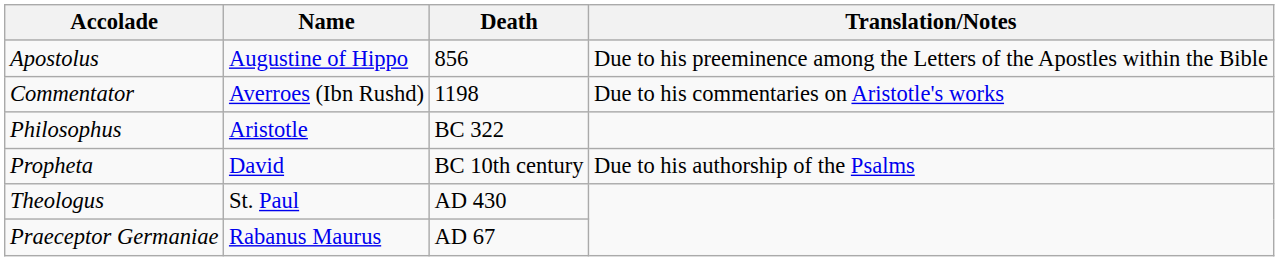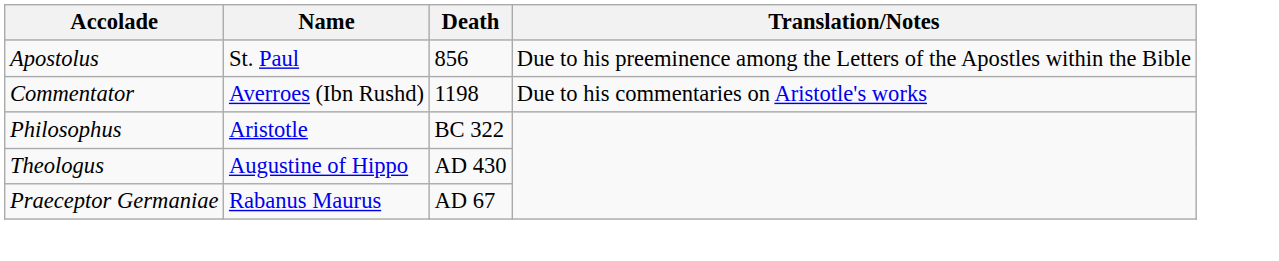 <table class="wikitable sortable">
 <tr>
 <th>Accolade</th>
 <th>Name</th>
 <th>Death</th>
 <th>Translation/Notes</th>
 </tr>
 <tr>
 <td><em>Apostolus</em></td>
-<td><a href='#'>Augustine of Hippo</a></td>
+<td>St. <a href='#'>Paul</a></td>
 <td>856</td>
 <td>Due to his preeminence among the Letters of the Apostles within the Bible</td>
 </tr>
 <tr>
 <td><em>Commentator</em></td>
 <td><a href='#'>Averroes</a> (Ibn Rushd)</td>
 <td>1198</td>
 <td>Due to his commentaries on <a href='#'>Aristotle's works</a></td>
 </tr>
 <tr>
 <td><em>Philosophus</em></td>
 <td><a href='#'>Aristotle</a></td>
 <td>BC 322</td>
 </tr>
 <tr>
-<td><em>Propheta</em></td>
-<td><a href='#'>David</a></td>
-<td>BC 10th century</td>
-<td>Due to his authorship of the <a href='#'>Psalms</a></td>
-</tr>
-<tr>
 <td><em>Theologus</em></td>
-<td>St. <a href='#'>Paul</a></td>
+<td><a href='#'>Augustine of Hippo</a></td>
 <td>AD 430</td>
 </tr>
 <tr>
 <td><em>Praeceptor Germaniae</em></td>
 <td><a href='#'>Rabanus Maurus</a></td>
 <td>AD 67</td>
 </tr>
 </table>
